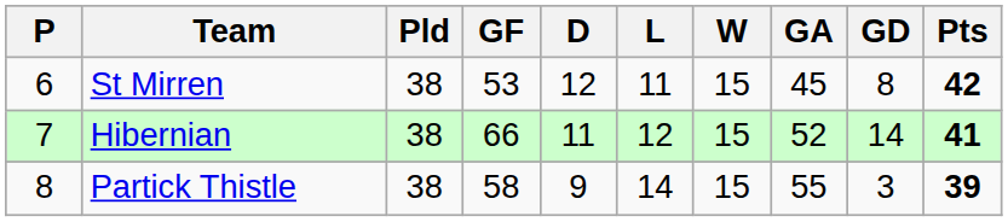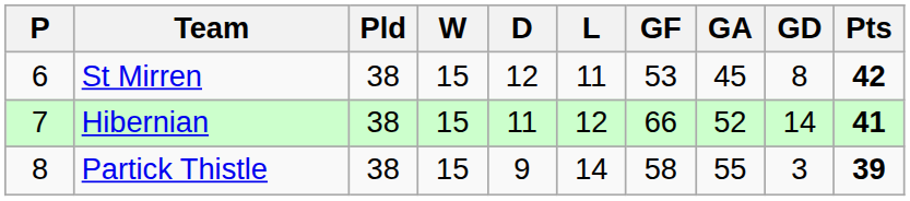 <table class="wikitable" style="text-align: center;">
 <tr>
 <th width=30>P</th>
 <th width=140>Team</th>
 <th width=30>Pld</th>
-<th width=30>GF</th>
+<th width=30>W</th>
 <th width=30>D</th>
 <th width=30>L</th>
-<th width=30>W</th>
+<th width=30>GF</th>
 <th width=30>GA</th>
 <th width=30>GD</th>
 <th width=30>Pts</th>
 </tr>
 <tr>
 <td>6</td>
 <td align=left><a href='#'>St Mirren</a></td>
 <td>38</td>
-<td>53</td>
+<td>15</td>
 <td>12</td>
 <td>11</td>
-<td>15</td>
+<td>53</td>
 <td>45</td>
 <td>8</td>
 <td><strong>42</strong></td>
 </tr>
 <tr style="background:#ccffcc;">
 <td>7</td>
 <td align=left><a href='#'>Hibernian</a></td>
 <td>38</td>
-<td>66</td>
+<td>15</td>
 <td>11</td>
 <td>12</td>
-<td>15</td>
+<td>66</td>
 <td>52</td>
 <td>14</td>
 <td><strong>41</strong></td>
 </tr>
 <tr>
 <td>8</td>
 <td align=left><a href='#'>Partick Thistle</a></td>
 <td>38</td>
-<td>58</td>
+<td>15</td>
 <td>9</td>
 <td>14</td>
-<td>15</td>
+<td>58</td>
 <td>55</td>
 <td>3</td>
 <td><strong>39</strong></td>
 </tr>
 </table>
